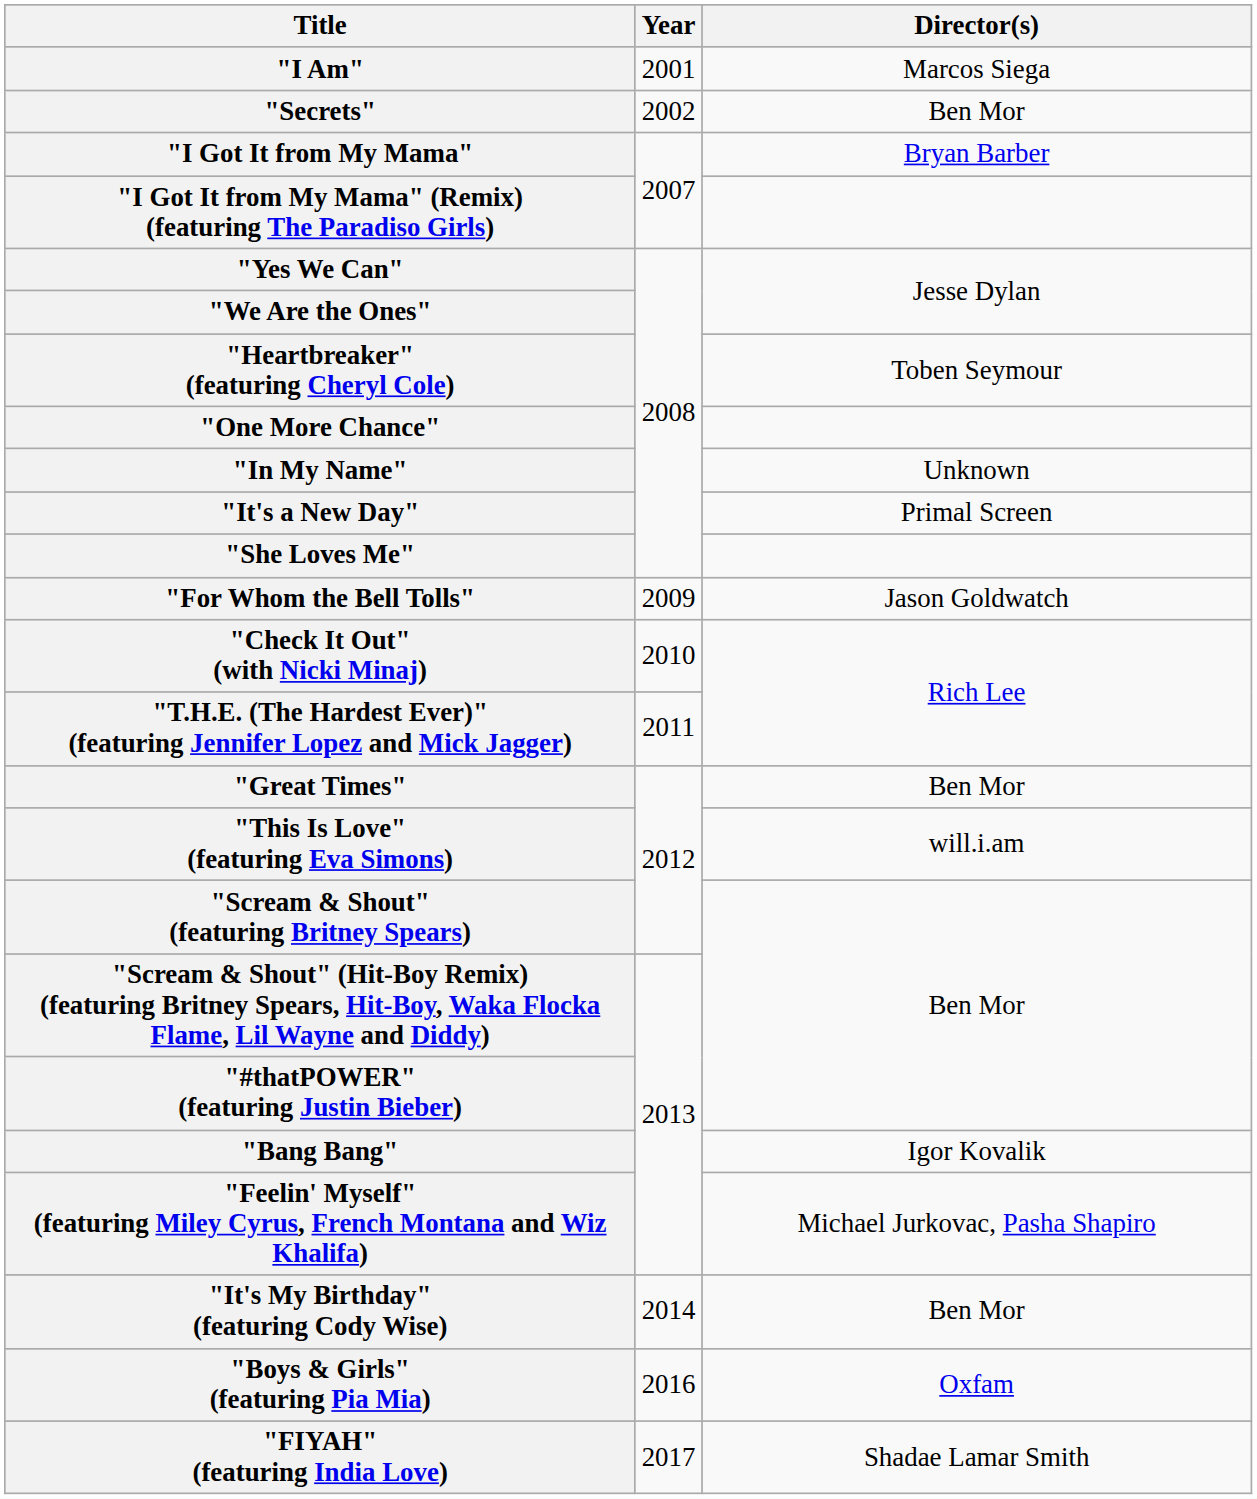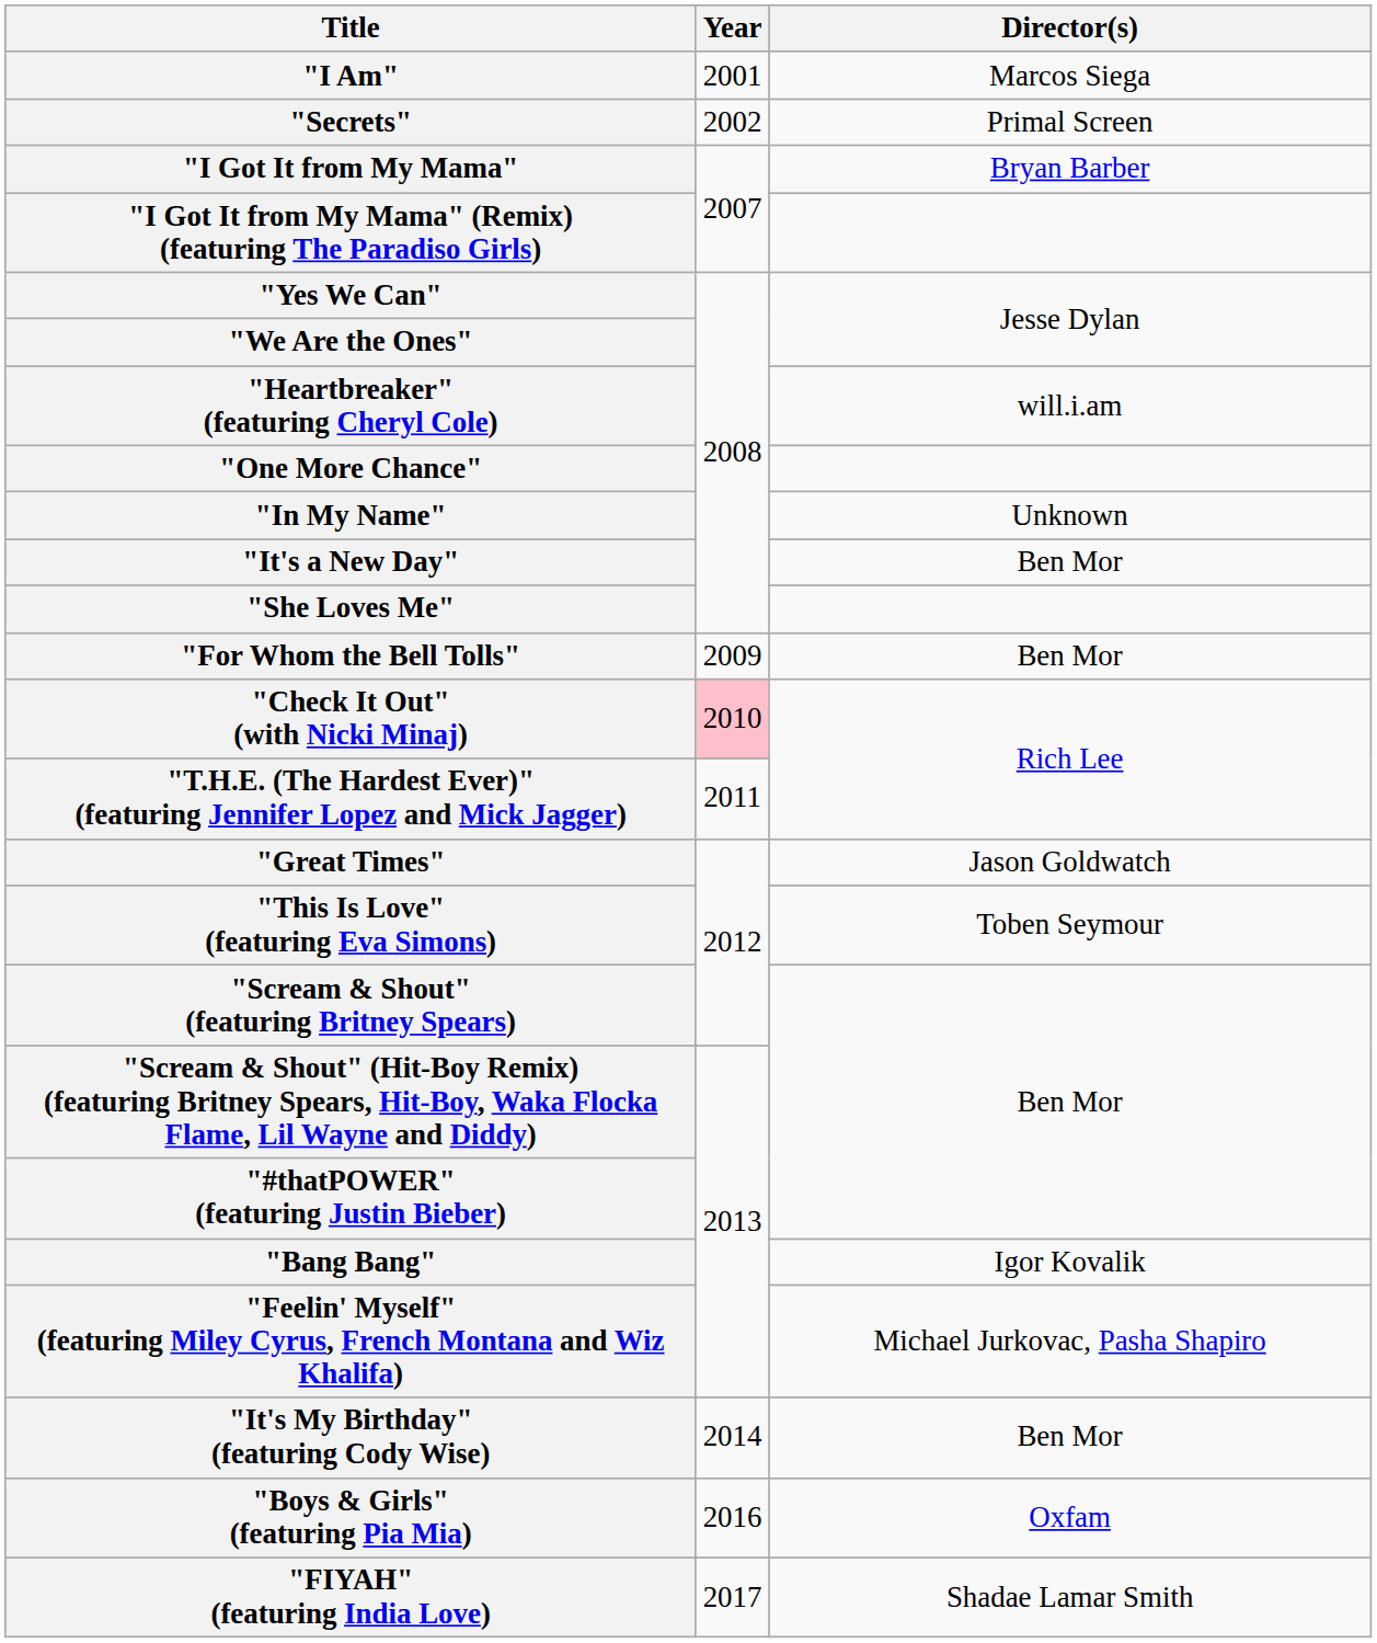 <table class="wikitable plainrowheaders" style="text-align:center;">
 <tr>
 <th scope="col" style="width:23em;">Title</th>
 <th scope="col">Year</th>
 <th scope="col" style="width:20em;">Director(s)</th>
 </tr>
 <tr>
 <th scope="row">"I Am"</th>
 <td>2001</td>
 <td>Marcos Siega</td>
 </tr>
 <tr>
 <th scope="row">"Secrets"</th>
 <td>2002</td>
-<td>Ben Mor</td>
+<td>Primal Screen</td>
 </tr>
 <tr>
 <th scope="row">"I Got It from My Mama"</th>
 <td rowspan="2">2007</td>
 <td><a href='#'>Bryan Barber</a></td>
 </tr>
 <tr>
 <th scope="row">"I Got It from My Mama" (Remix)<br><span>(featuring <a href='#'>The Paradiso Girls</a>)</span></th>
 <td></td>
 </tr>
 <tr>
 <th scope="row">"Yes We Can"</th>
 <td rowspan="7">2008</td>
 <td rowspan="2">Jesse Dylan</td>
 </tr>
 <tr>
 <th scope="row">"We Are the Ones"</th>
 </tr>
 <tr>
 <th scope="row">"Heartbreaker"<br><span>(featuring <a href='#'>Cheryl Cole</a>)</span></th>
-<td>Toben Seymour</td>
+<td>will.i.am</td>
 </tr>
 <tr>
 <th scope="row">"One More Chance"</th>
 <td></td>
 </tr>
 <tr>
 <th scope="row">"In My Name"</th>
 <td>Unknown</td>
 </tr>
 <tr>
 <th scope="row">"It's a New Day"</th>
-<td>Primal Screen</td>
+<td>Ben Mor</td>
 </tr>
 <tr>
 <th scope="row">"She Loves Me"</th>
 <td></td>
 </tr>
 <tr>
 <th scope="row">"For Whom the Bell Tolls"</th>
 <td>2009</td>
-<td>Jason Goldwatch</td>
+<td>Ben Mor</td>
 </tr>
 <tr>
 <th scope="row">"Check It Out"<br><span>(with <a href='#'>Nicki Minaj</a>)</span></th>
-<td>2010</td>
+<td style="background: pink;">2010</td>
 <td rowspan="2"><a href='#'>Rich Lee</a></td>
 </tr>
 <tr>
 <th scope="row">"T.H.E. (The Hardest Ever)"<br><span>(featuring <a href='#'>Jennifer Lopez</a> and <a href='#'>Mick Jagger</a>)</span></th>
 <td>2011</td>
 </tr>
 <tr>
 <th scope="row">"Great Times"</th>
 <td rowspan="3">2012</td>
-<td>Ben Mor</td>
+<td>Jason Goldwatch</td>
 </tr>
 <tr>
 <th scope="row">"This Is Love"<br><span>(featuring <a href='#'>Eva Simons</a>)</span></th>
-<td>will.i.am</td>
+<td>Toben Seymour</td>
 </tr>
 <tr>
 <th scope="row">"Scream & Shout"<br><span>(featuring <a href='#'>Britney Spears</a>)</span></th>
 <td rowspan="3">Ben Mor</td>
 </tr>
 <tr>
 <th scope="row">"Scream & Shout" (Hit-Boy Remix)<br><span>(featuring Britney Spears, <a href='#'>Hit-Boy</a>, <a href='#'>Waka Flocka Flame</a>, <a href='#'>Lil Wayne</a> and <a href='#'>Diddy</a>)</span></th>
 <td rowspan="4">2013</td>
 </tr>
 <tr>
 <th scope="row">"#thatPOWER"<br><span>(featuring <a href='#'>Justin Bieber</a>)</span></th>
 </tr>
 <tr>
 <th scope="row">"Bang Bang"</th>
 <td>Igor Kovalik</td>
 </tr>
 <tr>
 <th scope="row">"Feelin' Myself"<br><span>(featuring <a href='#'>Miley Cyrus</a>, <a href='#'>French Montana</a> and <a href='#'>Wiz Khalifa</a>)</span></th>
 <td>Michael Jurkovac, <a href='#'>Pasha Shapiro</a></td>
 </tr>
 <tr>
 <th scope="row">"It's My Birthday"<br><span>(featuring Cody Wise)</span></th>
 <td>2014</td>
 <td>Ben Mor</td>
 </tr>
 <tr>
 <th scope="row">"Boys & Girls"<br><span>(featuring <a href='#'>Pia Mia</a>)</span></th>
 <td>2016</td>
 <td><a href='#'>Oxfam</a></td>
 </tr>
 <tr>
 <th scope="row">"FIYAH"<br><span>(featuring <a href='#'>India Love</a>)</span></th>
 <td>2017</td>
 <td>Shadae Lamar Smith</td>
 </tr>
 </table>
